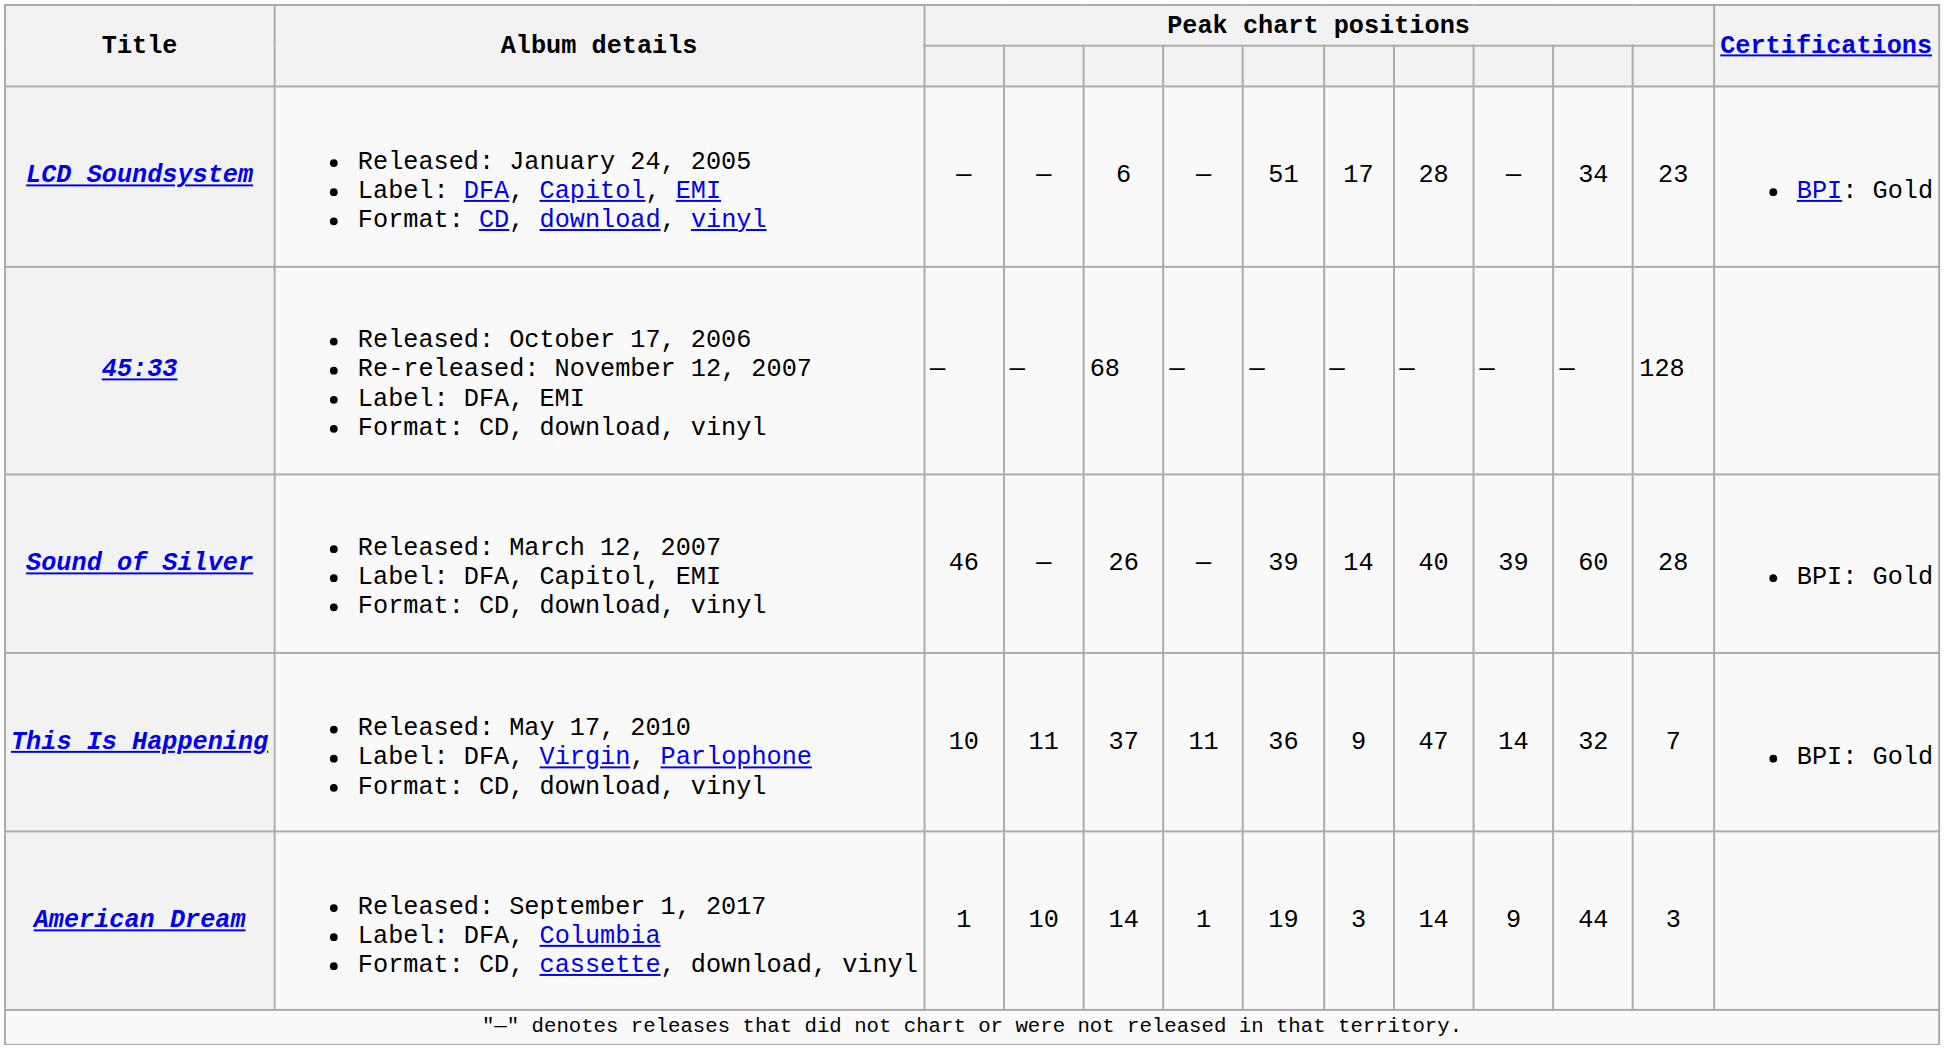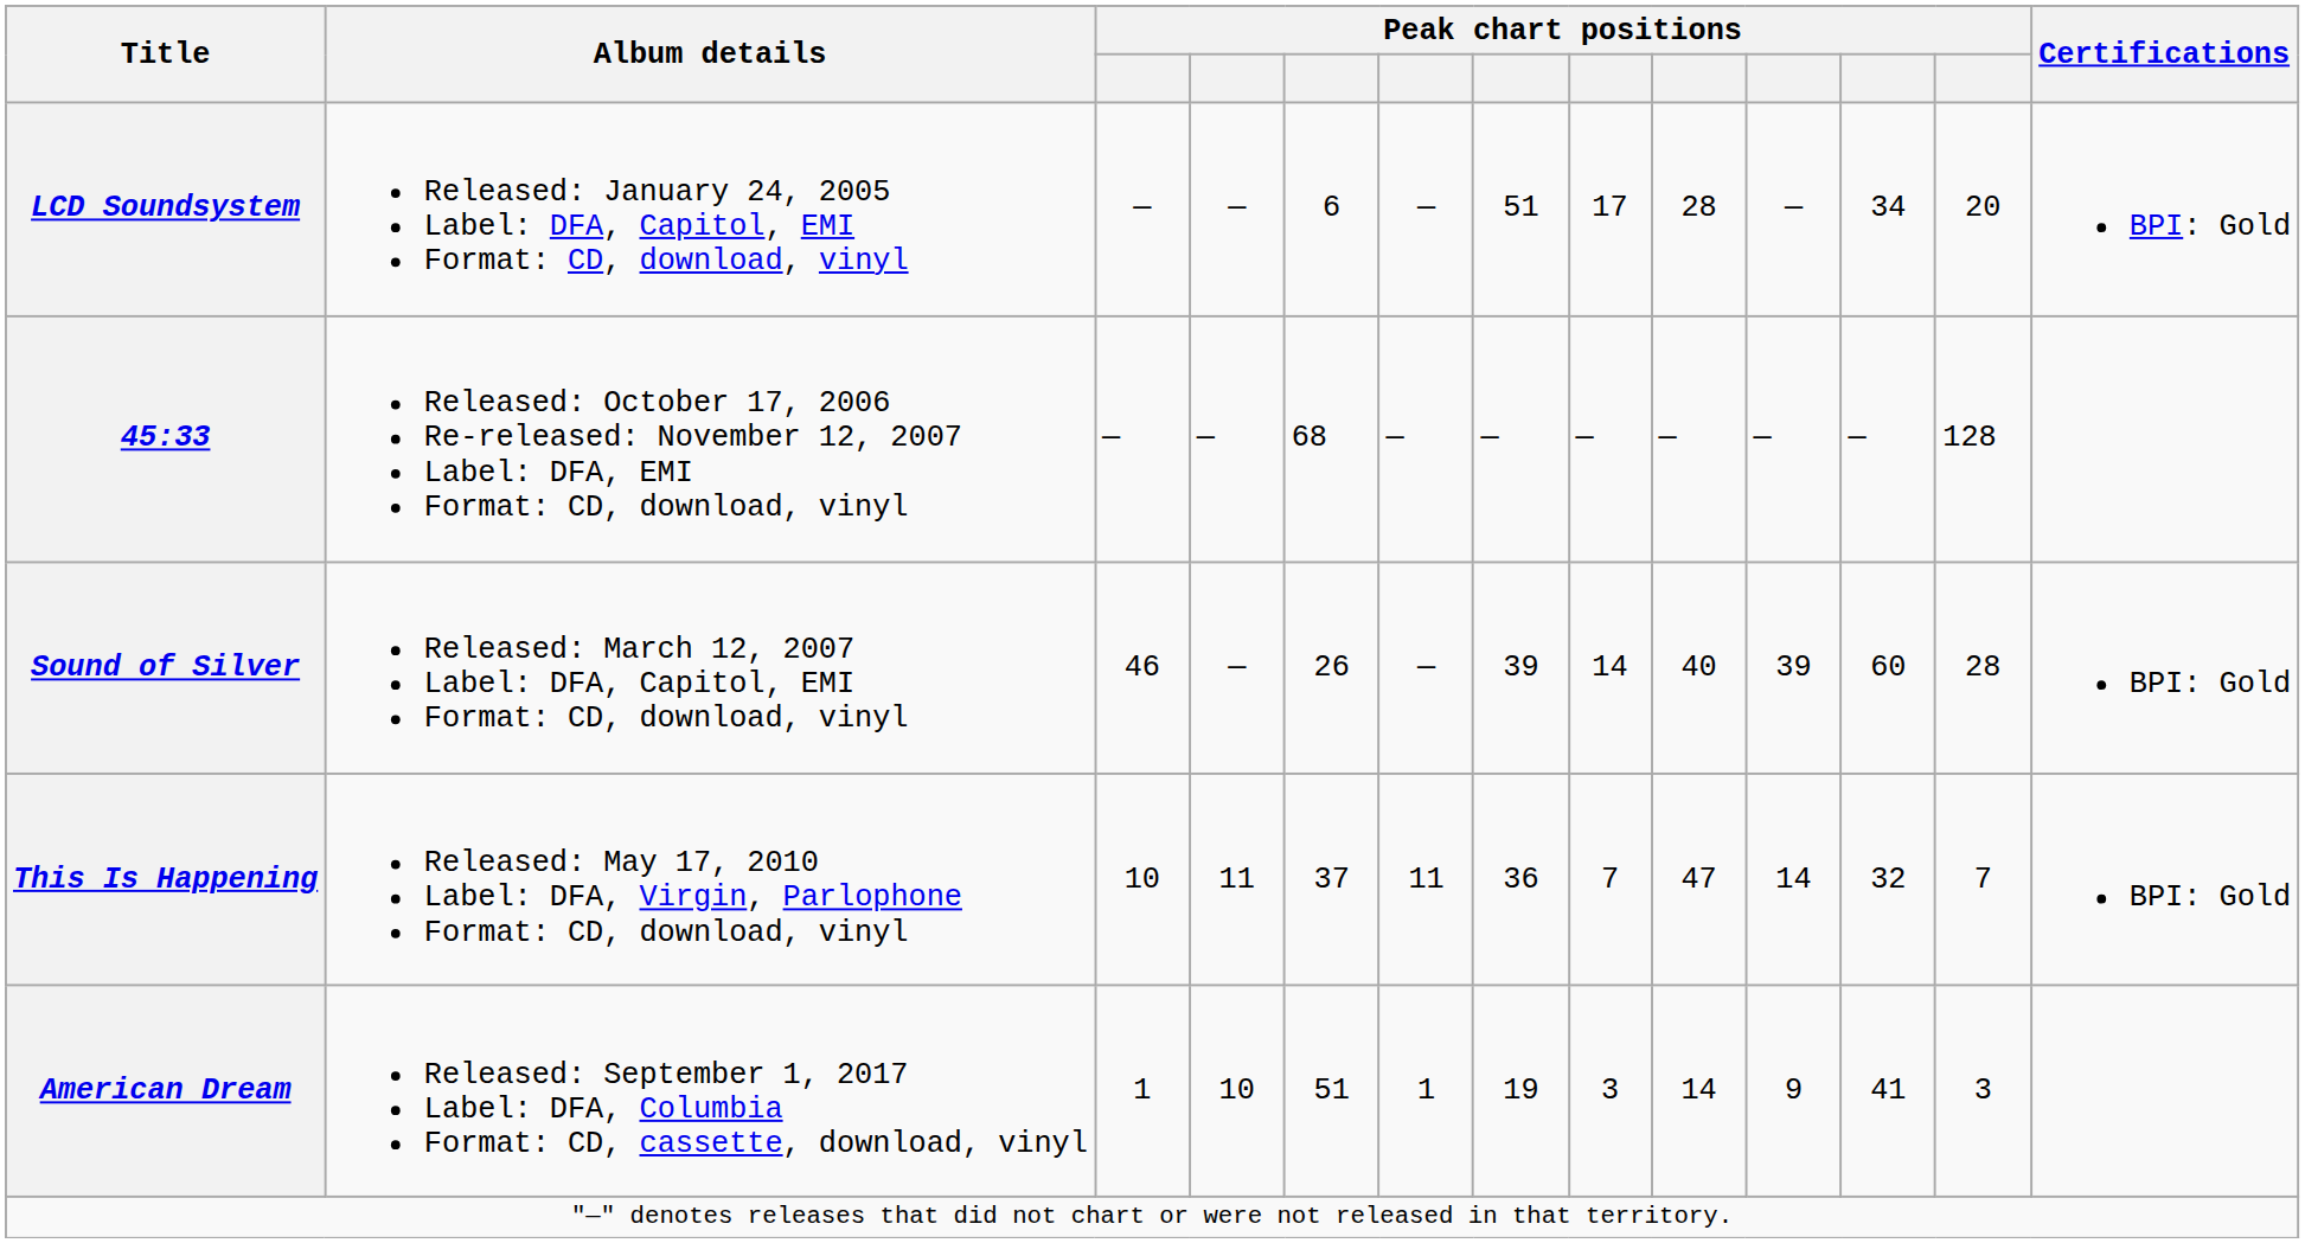 <table class="wikitable plainrowheaders">
 <tr>
 <th scope="col" ! rowspan="2">Title</th>
 <th scope="col" ! rowspan="2">Album details</th>
 <th scope="col" ! colspan="10">Peak chart positions</th>
 <th scope="col" ! rowspan="2"><a href='#'>Certifications</a><br></th>
 </tr>
 <tr>
 <th width="35"><br></th>
 <th width="35"><br></th>
 <th width="35"><br></th>
 <th width="35"><br></th>
 <th width="35"><br></th>
 <th style="width:30px;"><br></th>
 <th width="35"><br></th>
 <th width="35"><br></th>
 <th width="35"><br></th>
 <th width="35"><br></th>
 </tr>
 <tr>
 <th scope="row"><em><a href='#'>LCD Soundsystem</a></em></th>
 <td><br><ul><li>Released: January 24, 2005</li><li>Label: <a href='#'>DFA</a>, <a href='#'>Capitol</a>, <a href='#'>EMI</a></li><li>Format: <a href='#'>CD</a>, <a href='#'>download</a>, <a href='#'>vinyl</a></li></ul></td>
 <td align="center">—</td>
 <td align="center">—</td>
 <td align="center">6</td>
 <td align="center">—</td>
 <td align="center">51</td>
 <td align="center">17</td>
 <td align="center">28</td>
 <td align="center">—</td>
 <td align="center">34</td>
-<td align="center">23</td>
+<td align="center">20</td>
 <td><br><ul><li><a href='#'>BPI</a>: Gold</li></ul></td>
 </tr>
 <tr>
 <th scope="row"><em><a href='#'>45:33</a></em></th>
 <td><br><ul><li>Released: October 17, 2006</li><li>Re-released: November 12, 2007</li><li>Label: DFA, EMI</li><li>Format: CD, download, vinyl</li></ul></td>
 <td>—</td>
 <td>—</td>
 <td>68</td>
 <td>—</td>
 <td>—</td>
 <td>—</td>
 <td>—</td>
 <td>—</td>
 <td>—</td>
 <td>128</td>
 <td></td>
 </tr>
 <tr>
 <th scope="row"><em><a href='#'>Sound of Silver</a></em></th>
 <td><br><ul><li>Released: March 12, 2007</li><li>Label: DFA, Capitol, EMI</li><li>Format: CD, download, vinyl</li></ul></td>
 <td align="center">46</td>
 <td align="center">—</td>
 <td align="center">26</td>
 <td align="center">—</td>
 <td align="center">39</td>
 <td align="center">14</td>
 <td align="center">40</td>
 <td align="center">39</td>
 <td align="center">60</td>
 <td align="center">28</td>
 <td><br><ul><li>BPI: Gold</li></ul></td>
 </tr>
 <tr>
 <th scope="row"><em><a href='#'>This Is Happening</a></em></th>
 <td><br><ul><li>Released: May 17, 2010</li><li>Label: DFA, <a href='#'>Virgin</a>, <a href='#'>Parlophone</a></li><li>Format: CD, download, vinyl</li></ul></td>
 <td align="center">10</td>
 <td align="center">11</td>
 <td align="center">37</td>
 <td align="center">11</td>
 <td align="center">36</td>
-<td align="center">9</td>
+<td align="center">7</td>
 <td align="center">47</td>
 <td align="center">14</td>
 <td align="center">32</td>
 <td align="center">7</td>
 <td><br><ul><li>BPI: Gold</li></ul></td>
 </tr>
 <tr>
 <th scope="row"><em><a href='#'>American Dream</a></em></th>
 <td><br><ul><li>Released: September 1, 2017</li><li>Label: DFA, <a href='#'>Columbia</a></li><li>Format: CD, <a href='#'>cassette</a>, download, vinyl</li></ul></td>
 <td align="center">1</td>
 <td align="center">10</td>
-<td align="center">14</td>
+<td align="center">51</td>
 <td align="center">1</td>
 <td align="center">19</td>
 <td align="center">3</td>
 <td align="center">14</td>
 <td align="center">9</td>
-<td align="center">44</td>
+<td align="center">41</td>
 <td align="center">3</td>
 <td></td>
 </tr>
 <tr>
 <td align="center" colspan="15" style="font-size: 8pt">"—" denotes releases that did not chart or were not released in that territory.</td>
 </tr>
 </table>
